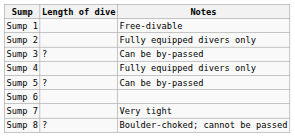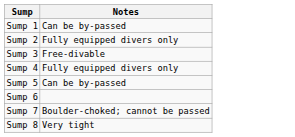 <table class="wikitable">
 <tr>
 <th>Sump</th>
-<th>Length of dive</th>
 <th>Notes</th>
 </tr>
 <tr>
 <td>Sump 1</td>
-<td></td>
-<td>Free-divable</td>
+<td>Can be by-passed</td>
 </tr>
 <tr>
 <td>Sump 2</td>
-<td></td>
 <td>Fully equipped divers only</td>
 </tr>
 <tr>
 <td>Sump 3</td>
-<td>?</td>
-<td>Can be by-passed</td>
+<td>Free-divable</td>
 </tr>
 <tr>
 <td>Sump 4</td>
-<td></td>
 <td>Fully equipped divers only</td>
 </tr>
 <tr>
 <td>Sump 5</td>
-<td>?</td>
 <td>Can be by-passed</td>
 </tr>
 <tr>
 <td>Sump 6</td>
 <td></td>
-<td></td>
 </tr>
 <tr>
 <td>Sump 7</td>
-<td></td>
-<td>Very tight</td>
+<td>Boulder-choked; cannot be passed</td>
 </tr>
 <tr>
 <td>Sump 8</td>
-<td>?</td>
-<td>Boulder-choked; cannot be passed</td>
+<td>Very tight</td>
 </tr>
 </table>
